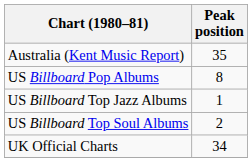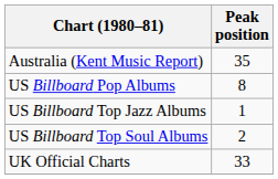 <table class="wikitable sortable">
 <tr>
 <th>Chart (1980–81)</th>
 <th>Peak<br>position</th>
 </tr>
 <tr>
 <td>Australia (<a href='#'>Kent Music Report</a>)</td>
 <td style="text-align:center;">35</td>
 </tr>
 <tr>
 <td>US <a href='#'><em>Billboard</em> Pop Albums</a></td>
 <td align=center>8</td>
 </tr>
 <tr>
 <td>US <em>Billboard</em> Top Jazz Albums</td>
 <td align=center>1</td>
 </tr>
 <tr>
 <td>US <em>Billboard</em> <a href='#'>Top Soul Albums</a></td>
 <td align=center>2</td>
 </tr>
 <tr>
 <td>UK Official Charts</td>
-<td align=center>34</td>
+<td align=center>33</td>
 </tr>
 <tr>
 </tr>
 </table>
